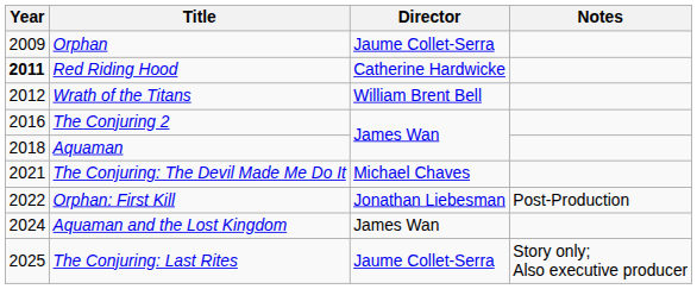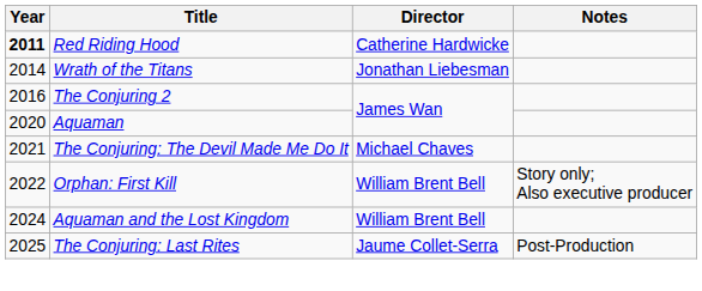 <table class="wikitable">
 <tr>
 <th>Year</th>
 <th>Title</th>
 <th>Director</th>
 <th>Notes</th>
 </tr>
 <tr>
-<td>2009</td>
-<td><em><a href='#'>Orphan</a></em></td>
-<td><a href='#'>Jaume Collet-Serra</a></td>
-<td></td>
-</tr>
-<tr>
 <td><strong>2011</strong></td>
 <td><em><a href='#'>Red Riding Hood</a></em></td>
 <td><a href='#'>Catherine Hardwicke</a></td>
 <td></td>
 </tr>
 <tr>
-<td>2012</td>
+<td>2014</td>
 <td><em><a href='#'>Wrath of the Titans</a></em></td>
-<td><a href='#'>William Brent Bell</a></td>
+<td><a href='#'>Jonathan Liebesman</a></td>
 <td></td>
 </tr>
 <tr>
 <td>2016</td>
 <td><em><a href='#'>The Conjuring 2</a></em></td>
 <td rowspan=2><a href='#'>James Wan</a></td>
 <td></td>
 </tr>
 <tr>
-<td>2018</td>
+<td>2020</td>
 <td><em><a href='#'>Aquaman</a></em></td>
 <td></td>
 </tr>
 <tr>
 <td>2021</td>
 <td><em><a href='#'>The Conjuring: The Devil Made Me Do It</a></em></td>
 <td><a href='#'>Michael Chaves</a></td>
 <td></td>
 </tr>
 <tr>
 <td>2022</td>
 <td><em><a href='#'>Orphan: First Kill</a></em></td>
-<td><a href='#'>Jonathan Liebesman</a></td>
-<td>Post-Production</td>
+<td><a href='#'>William Brent Bell</a></td>
+<td>Story only;<br>Also executive producer</td>
 </tr>
 <tr>
 <td>2024</td>
 <td><em><a href='#'>Aquaman and the Lost Kingdom</a></em></td>
-<td>James Wan</td>
+<td><a href='#'>William Brent Bell</a></td>
 <td></td>
 </tr>
 <tr>
 <td>2025</td>
 <td><em><a href='#'>The Conjuring: Last Rites</a></em></td>
 <td><a href='#'>Jaume Collet-Serra</a></td>
-<td>Story only;<br>Also executive producer</td>
+<td>Post-Production</td>
 </tr>
 </table>
